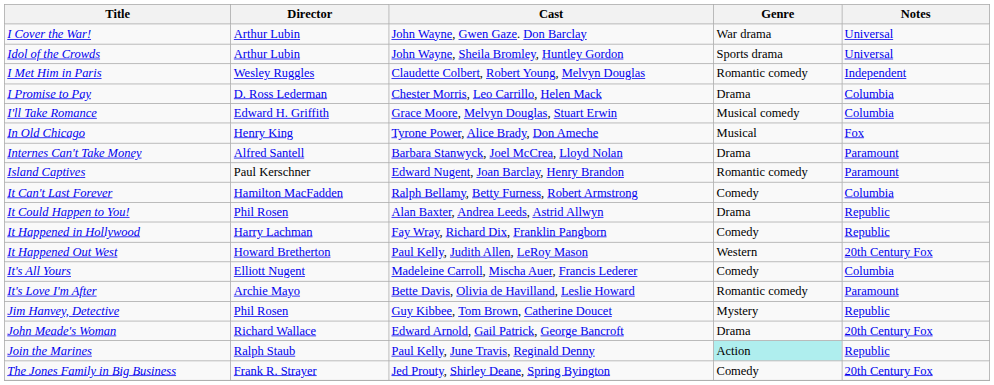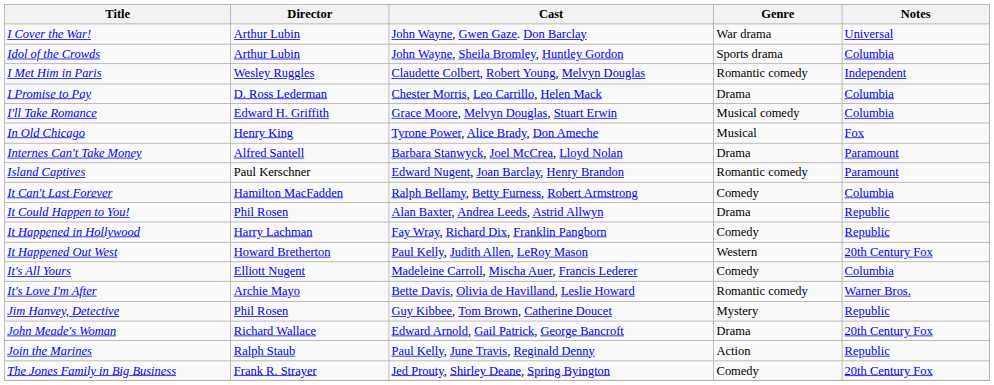 <table class="wikitable" style="width:100%;">
 <tr>
 <th style="width:23%;">Title</th>
 <th style="width:16%;">Director</th>
 <th style="width:33%;">Cast</th>
 <th style="width:13%;">Genre</th>
 <th style="width:15%;">Notes</th>
 </tr>
 <tr>
 <td><em><a href='#'>I Cover the War!</a></em></td>
 <td><a href='#'>Arthur Lubin</a></td>
 <td><a href='#'>John Wayne</a>, <a href='#'>Gwen Gaze</a>. <a href='#'>Don Barclay</a></td>
 <td>War drama</td>
 <td><a href='#'>Universal</a></td>
 </tr>
 <tr>
 <td><em><a href='#'>Idol of the Crowds</a></em></td>
 <td><a href='#'>Arthur Lubin</a></td>
 <td><a href='#'>John Wayne</a>, <a href='#'>Sheila Bromley</a>, <a href='#'>Huntley Gordon</a></td>
 <td>Sports drama</td>
-<td><a href='#'>Universal</a></td>
+<td><a href='#'>Columbia</a></td>
 </tr>
 <tr>
 <td><em><a href='#'>I Met Him in Paris</a></em></td>
 <td><a href='#'>Wesley Ruggles</a></td>
 <td><a href='#'>Claudette Colbert</a>, <a href='#'>Robert Young</a>, <a href='#'>Melvyn Douglas</a></td>
 <td>Romantic comedy</td>
 <td><a href='#'>Independent</a></td>
 </tr>
 <tr>
 <td><em><a href='#'>I Promise to Pay</a></em></td>
 <td><a href='#'>D. Ross Lederman</a></td>
 <td><a href='#'>Chester Morris</a>, <a href='#'>Leo Carrillo</a>, <a href='#'>Helen Mack</a></td>
 <td>Drama</td>
 <td><a href='#'>Columbia</a></td>
 </tr>
 <tr>
 <td><em><a href='#'>I'll Take Romance</a></em></td>
 <td><a href='#'>Edward H. Griffith</a></td>
 <td><a href='#'>Grace Moore</a>, <a href='#'>Melvyn Douglas</a>, <a href='#'>Stuart Erwin</a></td>
 <td>Musical comedy</td>
 <td><a href='#'>Columbia</a></td>
 </tr>
 <tr>
 <td><em><a href='#'>In Old Chicago</a></em></td>
 <td><a href='#'>Henry King</a></td>
 <td><a href='#'>Tyrone Power</a>, <a href='#'>Alice Brady</a>, <a href='#'>Don Ameche</a></td>
 <td>Musical</td>
 <td><a href='#'>Fox</a></td>
 </tr>
 <tr>
 <td><em><a href='#'>Internes Can't Take Money</a></em></td>
 <td><a href='#'>Alfred Santell</a></td>
 <td><a href='#'>Barbara Stanwyck</a>, <a href='#'>Joel McCrea</a>, <a href='#'>Lloyd Nolan</a></td>
 <td>Drama</td>
 <td><a href='#'>Paramount</a></td>
 </tr>
 <tr>
 <td><em><a href='#'>Island Captives</a></em></td>
 <td>Paul Kerschner</td>
 <td><a href='#'>Edward Nugent</a>, <a href='#'>Joan Barclay</a>, <a href='#'>Henry Brandon</a></td>
 <td>Romantic comedy</td>
 <td><a href='#'>Paramount</a></td>
 </tr>
 <tr>
 <td><em><a href='#'>It Can't Last Forever</a></em></td>
 <td><a href='#'>Hamilton MacFadden</a></td>
 <td><a href='#'>Ralph Bellamy</a>, <a href='#'>Betty Furness</a>, <a href='#'>Robert Armstrong</a></td>
 <td>Comedy</td>
 <td><a href='#'>Columbia</a></td>
 </tr>
 <tr>
 <td><em><a href='#'>It Could Happen to You!</a></em></td>
 <td><a href='#'>Phil Rosen</a></td>
 <td><a href='#'>Alan Baxter</a>, <a href='#'>Andrea Leeds</a>, <a href='#'>Astrid Allwyn</a></td>
 <td>Drama</td>
 <td><a href='#'>Republic</a></td>
 </tr>
 <tr>
 <td><em><a href='#'>It Happened in Hollywood</a></em></td>
 <td><a href='#'>Harry Lachman</a></td>
 <td><a href='#'>Fay Wray</a>, <a href='#'>Richard Dix</a>, <a href='#'>Franklin Pangborn</a></td>
 <td>Comedy</td>
 <td><a href='#'>Republic</a></td>
 </tr>
 <tr>
 <td><em><a href='#'>It Happened Out West</a></em></td>
 <td><a href='#'>Howard Bretherton</a></td>
 <td><a href='#'>Paul Kelly</a>, <a href='#'>Judith Allen</a>, <a href='#'>LeRoy Mason</a></td>
 <td>Western</td>
 <td><a href='#'>20th Century Fox</a></td>
 </tr>
 <tr>
 <td><em><a href='#'>It's All Yours</a></em></td>
 <td><a href='#'>Elliott Nugent</a></td>
 <td><a href='#'>Madeleine Carroll</a>, <a href='#'>Mischa Auer</a>, <a href='#'>Francis Lederer</a></td>
 <td>Comedy</td>
 <td><a href='#'>Columbia</a></td>
 </tr>
 <tr>
 <td><em><a href='#'>It's Love I'm After</a></em></td>
 <td><a href='#'>Archie Mayo</a></td>
 <td><a href='#'>Bette Davis</a>, <a href='#'>Olivia de Havilland</a>, <a href='#'>Leslie Howard</a></td>
 <td>Romantic comedy</td>
-<td><a href='#'>Paramount</a></td>
+<td><a href='#'>Warner Bros.</a></td>
 </tr>
 <tr>
 <td><em><a href='#'>Jim Hanvey, Detective</a></em></td>
 <td><a href='#'>Phil Rosen</a></td>
 <td><a href='#'>Guy Kibbee</a>, <a href='#'>Tom Brown</a>, <a href='#'>Catherine Doucet</a></td>
 <td>Mystery</td>
 <td><a href='#'>Republic</a></td>
 </tr>
 <tr>
 <td><em><a href='#'>John Meade's Woman</a></em></td>
 <td><a href='#'>Richard Wallace</a></td>
 <td><a href='#'>Edward Arnold</a>, <a href='#'>Gail Patrick</a>, <a href='#'>George Bancroft</a></td>
 <td>Drama</td>
 <td><a href='#'>20th Century Fox</a></td>
 </tr>
 <tr>
 <td><em><a href='#'>Join the Marines</a></em></td>
 <td><a href='#'>Ralph Staub</a></td>
 <td><a href='#'>Paul Kelly</a>, <a href='#'>June Travis</a>, <a href='#'>Reginald Denny</a></td>
-<td style="background: paleturquoise;">Action</td>
+<td>Action</td>
 <td><a href='#'>Republic</a></td>
 </tr>
 <tr>
 <td><em><a href='#'>The Jones Family in Big Business</a></em></td>
 <td><a href='#'>Frank R. Strayer</a></td>
 <td><a href='#'>Jed Prouty</a>, <a href='#'>Shirley Deane</a>, <a href='#'>Spring Byington</a></td>
 <td>Comedy</td>
 <td><a href='#'>20th Century Fox</a></td>
 </tr>
 <tr>
 </tr>
 </table>
